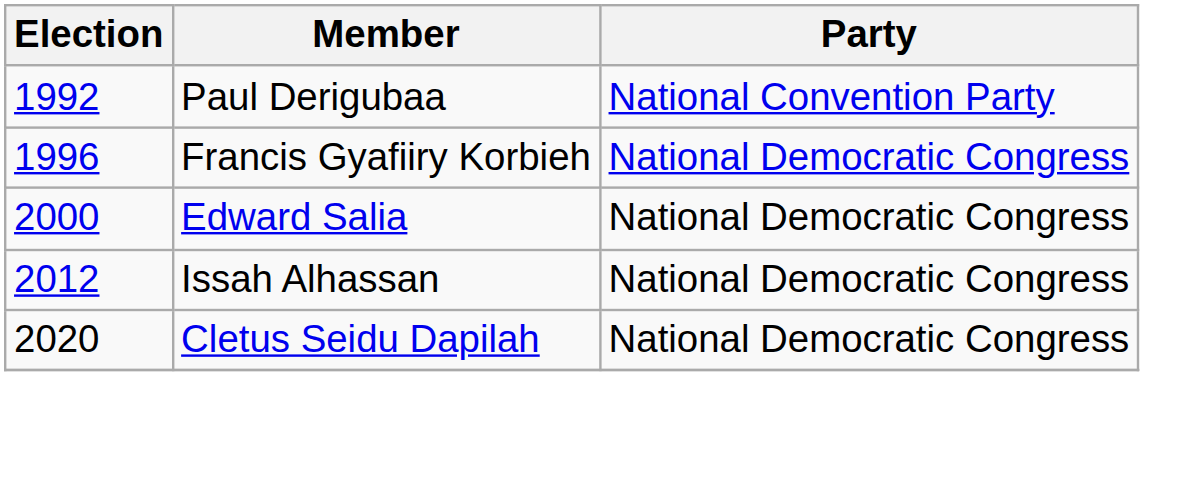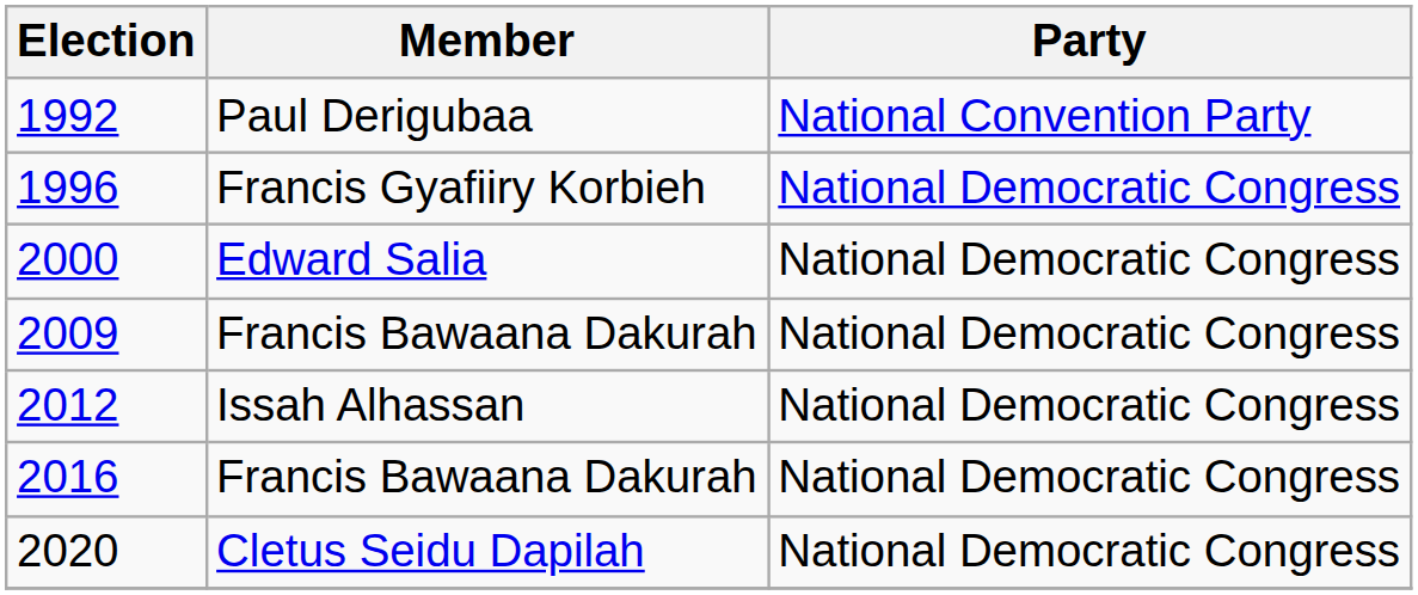 <table class="wikitable sortable">
 <tr>
 <th>Election</th>
 <th>Member</th>
 <th>Party</th>
 </tr>
 <tr>
 <td><a href='#'>1992</a></td>
 <td>Paul Derigubaa</td>
 <td><a href='#'>National Convention Party</a></td>
 </tr>
 <tr>
 <td><a href='#'>1996</a></td>
 <td>Francis Gyafiiry Korbieh</td>
 <td><a href='#'>National Democratic Congress</a></td>
 </tr>
 <tr>
 <td><a href='#'>2000</a></td>
 <td><a href='#'>Edward Salia</a></td>
 <td>National Democratic Congress</td>
 </tr>
 <tr>
+<td><a href='#'>2009</a></td>
+<td>Francis Bawaana Dakurah</td>
+<td>National Democratic Congress</td>
+</tr>
+<tr>
 <td><a href='#'>2012</a></td>
 <td>Issah Alhassan</td>
+<td>National Democratic Congress</td>
+</tr>
+<tr>
+<td><a href='#'>2016</a></td>
+<td>Francis Bawaana Dakurah</td>
 <td>National Democratic Congress</td>
 </tr>
 <tr>
 <td>2020</td>
 <td><a href='#'>Cletus Seidu Dapilah</a></td>
 <td>National Democratic Congress</td>
 </tr>
 <tr>
 </tr>
 </table>
